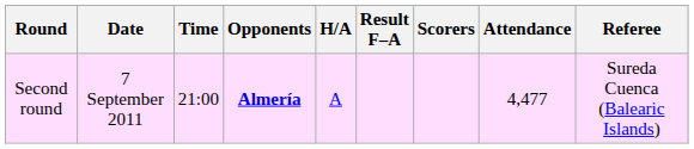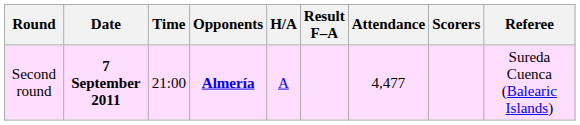 <table class="wikitable" style="text-align:center;">
 <tr>
 <th>Round</th>
 <th>Date</th>
 <th>Time</th>
 <th>Opponents</th>
 <th>H/A</th>
 <th>Result<br>F–A</th>
+<th>Attendance</th>
 <th>Scorers</th>
-<th>Attendance</th>
 <th>Referee</th>
 </tr>
 <tr bgcolor="#ffddff">
 <td>Second round</td>
-<td>7 September 2011</td>
+<td><strong>7 September 2011</strong></td>
 <td>21:00</td>
 <td><strong><a href='#'>Almería</a></strong></td>
 <td><a href='#'>A</a></td>
 <td> </td>
+<td>4,477</td>
 <td></td>
-<td>4,477</td>
 <td>Sureda Cuenca (<a href='#'>Balearic Islands</a>)</td>
 </tr>
 </table>
